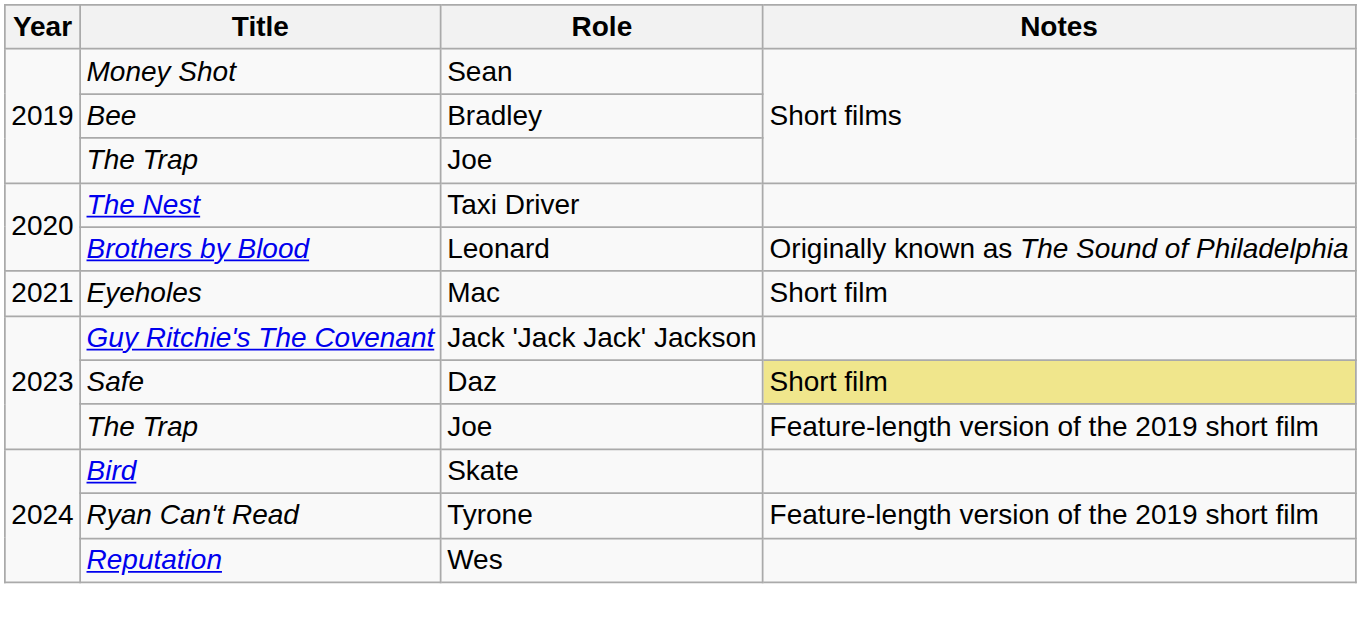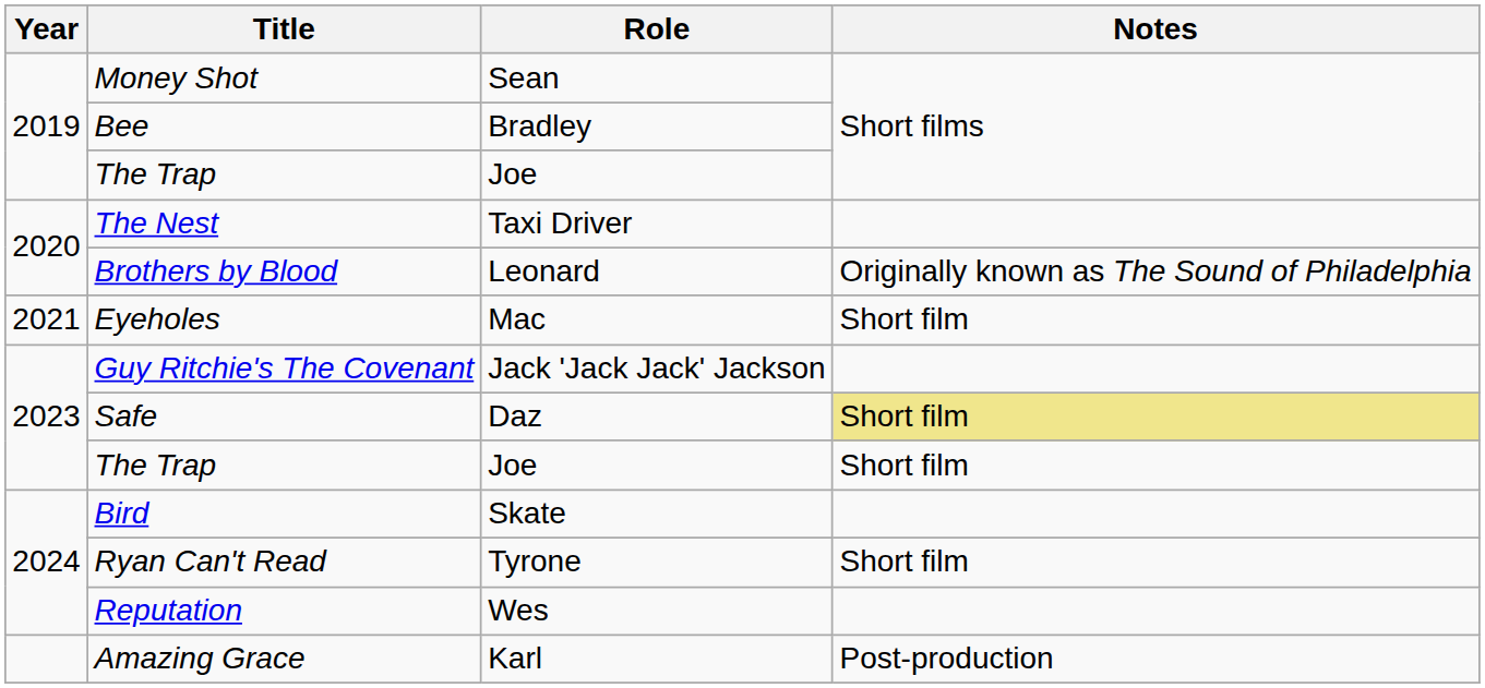 <table class="wikitable">
 <tr>
 <th>Year</th>
 <th>Title</th>
 <th>Role</th>
 <th>Notes</th>
 </tr>
 <tr>
 <td rowspan="3">2019</td>
 <td><em>Money Shot</em></td>
 <td>Sean</td>
 <td rowspan="3">Short films</td>
 </tr>
 <tr>
 <td><em>Bee</em></td>
 <td>Bradley</td>
 </tr>
 <tr>
 <td><em>The Trap</em></td>
 <td>Joe</td>
 </tr>
 <tr>
 <td rowspan="2">2020</td>
 <td><em><a href='#'>The Nest</a></em></td>
 <td>Taxi Driver</td>
 </tr>
 <tr>
 <td><em><a href='#'>Brothers by Blood</a></em></td>
 <td>Leonard</td>
 <td>Originally known as <em>The Sound of Philadelphia</em></td>
 </tr>
 <tr>
 <td>2021</td>
 <td><em>Eyeholes</em></td>
 <td>Mac</td>
 <td>Short film</td>
 </tr>
 <tr>
 <td rowspan="3">2023</td>
 <td><em><a href='#'>Guy Ritchie's The Covenant</a></em></td>
 <td>Jack 'Jack Jack' Jackson</td>
 <td></td>
 </tr>
 <tr>
 <td><em>Safe</em></td>
 <td>Daz</td>
 <td style="background: khaki;">Short film</td>
 </tr>
 <tr>
 <td><em>The Trap</em></td>
 <td>Joe</td>
-<td>Feature-length version of the 2019 short film</td>
+<td>Short film</td>
 </tr>
 <tr>
 <td rowspan="3">2024</td>
 <td><em><a href='#'>Bird</a></em></td>
 <td>Skate</td>
 </tr>
 <tr>
 <td><em>Ryan Can't Read</em></td>
 <td>Tyrone</td>
-<td>Feature-length version of the 2019 short film</td>
+<td>Short film</td>
 </tr>
 <tr>
 <td><em><a href='#'>Reputation</a></em></td>
 <td>Wes</td>
 <td></td>
 </tr>
+<tr>
+<td></td>
+<td><em>Amazing Grace</em></td>
+<td>Karl</td>
+<td>Post-production</td>
+</tr>
 </table>
